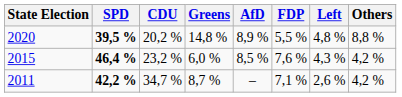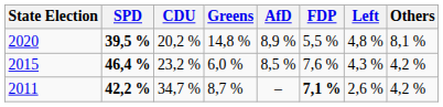 <table class="wikitable zebra">
 <tr class="hintergrundfarbe5">
 <th>State Election</th>
 <th><a href='#'>SPD</a></th>
 <th><a href='#'>CDU</a></th>
 <th><a href='#'>Greens</a></th>
 <th><a href='#'>AfD</a></th>
 <th><a href='#'>FDP</a></th>
 <th><a href='#'>Left</a></th>
 <th>Others</th>
 </tr>
 <tr>
 <td><a href='#'>2020</a></td>
 <td><strong>39,5 %</strong></td>
 <td>20,2 %</td>
 <td>14,8 %</td>
 <td>8,9 %</td>
 <td>5,5 %</td>
 <td>4,8 %</td>
-<td>8,8 %</td>
+<td>8,1 %</td>
 </tr>
 <tr>
 <td><a href='#'>2015</a></td>
 <td><strong>46,4 %</strong></td>
 <td>23,2 %</td>
 <td>6,0 %</td>
 <td>8,5 %</td>
 <td>7,6 %</td>
 <td>4,3 %</td>
 <td>4,2 %</td>
 </tr>
 <tr>
 <td><a href='#'>2011</a></td>
 <td><strong>42,2 %</strong></td>
 <td>34,7 %</td>
 <td>8,7 %</td>
 <td style="text-align:center">–</td>
-<td>7,1 %</td>
+<td><strong>7,1 %</strong></td>
 <td>2,6 %</td>
 <td>4,2 %</td>
 </tr>
 </table>
